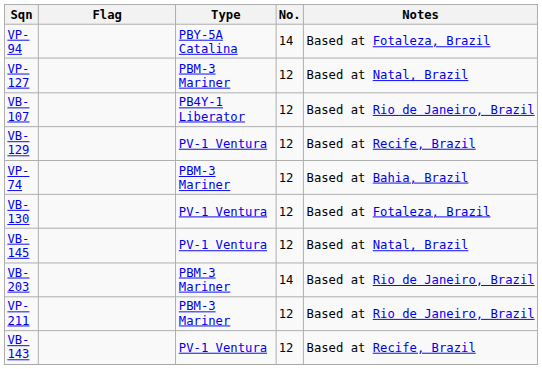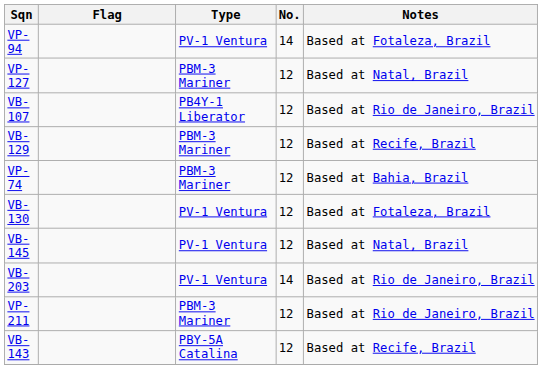 <table class="wikitable sortable">
 <tr>
 <th scope="col" width="30px">Sqn</th>
 <th scope="col" width="140px">Flag</th>
 <th width="100px">Type</th>
 <th width="20px">No.</th>
 <th>Notes</th>
 </tr>
 <tr>
 <td align="left"><a href='#'>VP-94</a></td>
 <td align="left"></td>
-<td align="left"><a href='#'>PBY-5A Catalina</a></td>
+<td align="left"><a href='#'>PV-1 Ventura</a></td>
 <td align="left">14</td>
 <td align="left">Based at <a href='#'>Fotaleza, Brazil</a></td>
 </tr>
 <tr>
 <td align="left"><a href='#'>VP-127</a></td>
 <td align="left"></td>
 <td align="left"><a href='#'>PBM-3 Mariner</a></td>
 <td align="left">12</td>
 <td align="left">Based at <a href='#'>Natal, Brazil</a></td>
 </tr>
 <tr>
 <td align="left"><a href='#'>VB-107</a></td>
 <td align="left"></td>
 <td align="left"><a href='#'>PB4Y-1 Liberator</a></td>
 <td align="left">12</td>
 <td align="left">Based at <a href='#'>Rio de Janeiro, Brazil</a></td>
 </tr>
 <tr>
 <td align="left"><a href='#'>VB-129</a></td>
 <td align="left"></td>
-<td align="left"><a href='#'>PV-1 Ventura</a></td>
+<td align="left"><a href='#'>PBM-3 Mariner</a></td>
 <td align="left">12</td>
 <td align="left">Based at <a href='#'>Recife, Brazil</a></td>
 </tr>
 <tr>
 <td align="left"><a href='#'>VP-74</a></td>
 <td align="left"></td>
 <td align="left"><a href='#'>PBM-3 Mariner</a></td>
 <td align="left">12</td>
 <td align="left">Based at <a href='#'>Bahia, Brazil</a></td>
 </tr>
 <tr>
 <td align="left"><a href='#'>VB-130</a></td>
 <td align="left"></td>
 <td align="left"><a href='#'>PV-1 Ventura</a></td>
 <td align="left">12</td>
 <td align="left">Based at <a href='#'>Fotaleza, Brazil</a></td>
 </tr>
 <tr>
 <td align="left"><a href='#'>VB-145</a></td>
 <td align="left"></td>
 <td align="left"><a href='#'>PV-1 Ventura</a></td>
 <td align="left">12</td>
 <td align="left">Based at <a href='#'>Natal, Brazil</a></td>
 </tr>
 <tr>
 <td align="left"><a href='#'>VB-203</a></td>
 <td align="left"></td>
-<td align="left"><a href='#'>PBM-3 Mariner</a></td>
+<td align="left"><a href='#'>PV-1 Ventura</a></td>
 <td align="left">14</td>
 <td align="left">Based at <a href='#'>Rio de Janeiro, Brazil</a></td>
 </tr>
 <tr>
 <td align="left"><a href='#'>VP-211</a></td>
 <td align="left"></td>
 <td align="left"><a href='#'>PBM-3 Mariner</a></td>
 <td align="left">12</td>
 <td align="left">Based at <a href='#'>Rio de Janeiro, Brazil</a></td>
 </tr>
 <tr>
 <td align="left"><a href='#'>VB-143</a></td>
 <td align="left"></td>
-<td align="left"><a href='#'>PV-1 Ventura</a></td>
+<td align="left"><a href='#'>PBY-5A Catalina</a></td>
 <td align="left">12</td>
 <td align="left">Based at <a href='#'>Recife, Brazil</a></td>
 </tr>
 <tr>
 </tr>
 </table>
